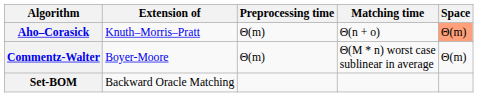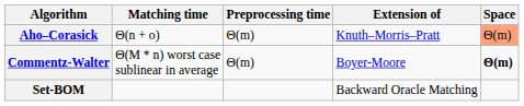 <table class="wikitable">
 <tr>
 <th>Algorithm</th>
+<th>Matching time</th>
+<th>Preprocessing time</th>
 <th>Extension of</th>
-<th>Preprocessing time</th>
-<th>Matching time</th>
 <th>Space</th>
 </tr>
 <tr>
 <th><a href='#'>Aho–Corasick</a></th>
+<td>Θ(n + o)</td>
+<td>Θ(m)</td>
 <td><a href='#'>Knuth–Morris–Pratt</a></td>
-<td>Θ(m)</td>
-<td>Θ(n + o)</td>
 <td style="background: lightsalmon;">Θ(m)</td>
 </tr>
 <tr>
 <th><a href='#'>Commentz-Walter</a></th>
-<td><a href='#'>Boyer-Moore</a></td>
-<td>Θ(m)</td>
 <td>Θ(M * n) worst case <br> sublinear in average</td>
 <td>Θ(m)</td>
+<td><a href='#'>Boyer-Moore</a></td>
+<td><strong>Θ(m)</strong></td>
 </tr>
 <tr>
 <th>Set-BOM</th>
-<td>Backward Oracle Matching</td>
 <td></td>
 <td></td>
+<td>Backward Oracle Matching</td>
 <td></td>
 </tr>
 </table>
